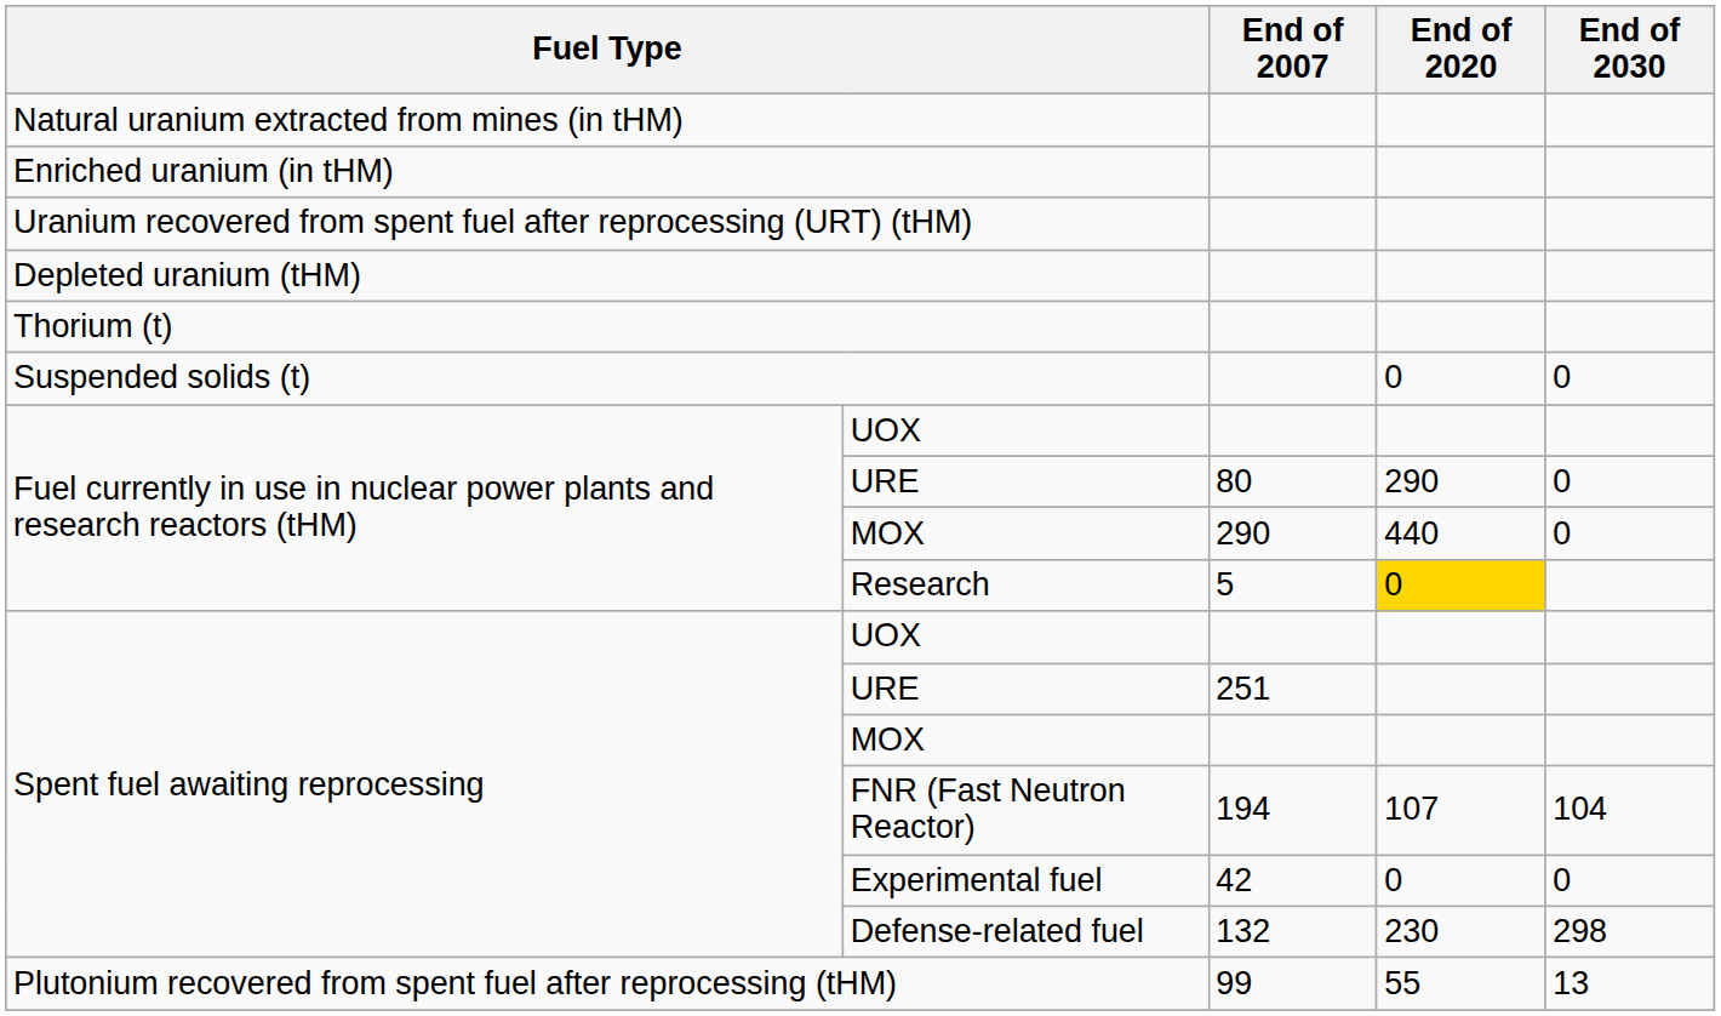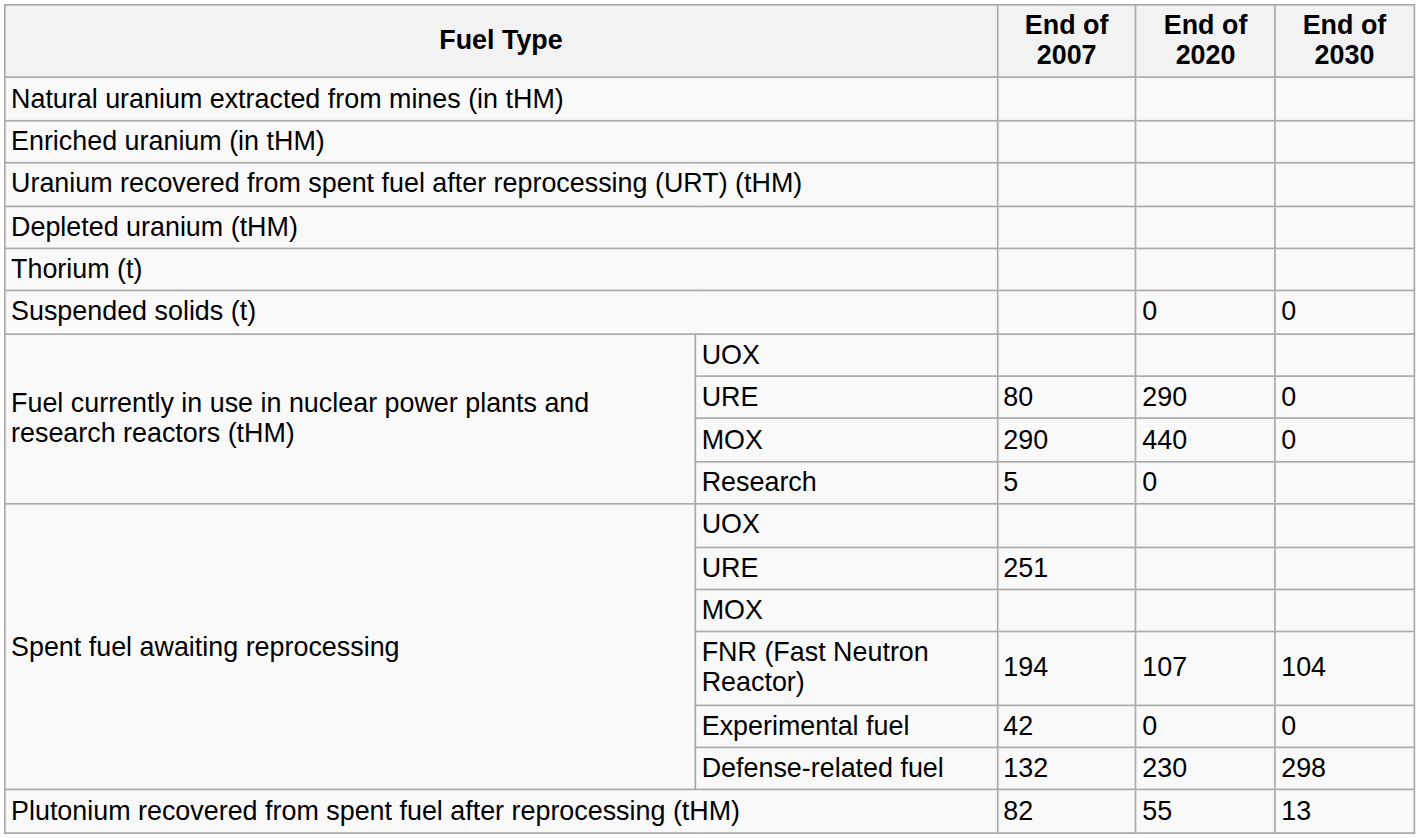 <table class="wikitable sortable" style="text-align:center style="font-size:95%" width="95%">
 <tr>
 <th scope="col" colspan="2">Fuel Type</th>
 <th>End of 2007</th>
 <th>End of 2020</th>
 <th>End of 2030</th>
 </tr>
 <tr>
 <td scope="col" colspan="2">Natural uranium extracted from mines (in tHM)</td>
 <td></td>
 <td></td>
 <td></td>
 </tr>
 <tr>
 <td scope="col" colspan="2">Enriched uranium (in tHM)</td>
 <td></td>
 <td></td>
 <td></td>
 </tr>
 <tr>
 <td scope="col" colspan="2">Uranium recovered from spent fuel after reprocessing (URT) (tHM)</td>
 <td></td>
 <td></td>
 <td></td>
 </tr>
 <tr>
 <td scope="col" colspan="2">Depleted uranium (tHM)</td>
 <td></td>
 <td></td>
 <td></td>
 </tr>
 <tr>
 <td scope="col" colspan="2">Thorium (t)</td>
 <td></td>
 <td></td>
 <td></td>
 </tr>
 <tr>
 <td scope="col" colspan="2">Suspended solids (t)</td>
 <td></td>
 <td>0</td>
 <td>0</td>
 </tr>
 <tr>
 <td scope="row" rowspan="4">Fuel currently in use in nuclear power plants and research reactors (tHM)</td>
 <td>UOX</td>
 <td></td>
 <td></td>
 <td></td>
 </tr>
 <tr>
 <td>URE</td>
 <td>80</td>
 <td>290</td>
 <td>0</td>
 </tr>
 <tr>
 <td>MOX</td>
 <td>290</td>
 <td>440</td>
 <td>0</td>
 </tr>
 <tr>
 <td>Research</td>
 <td>5</td>
-<td style="background: gold;">0</td>
+<td>0</td>
 <td></td>
 </tr>
 <tr>
 <td scope="row" rowspan="6">Spent fuel awaiting reprocessing</td>
 <td>UOX</td>
 <td></td>
 <td></td>
 <td></td>
 </tr>
 <tr>
 <td>URE</td>
 <td>251</td>
 <td></td>
 <td></td>
 </tr>
 <tr>
 <td>MOX</td>
 <td></td>
 <td></td>
 <td></td>
 </tr>
 <tr>
 <td>FNR (Fast Neutron Reactor)</td>
 <td>194</td>
 <td>107</td>
 <td>104</td>
 </tr>
 <tr>
 <td>Experimental fuel</td>
 <td>42</td>
 <td>0</td>
 <td>0</td>
 </tr>
 <tr>
 <td>Defense-related fuel</td>
 <td>132</td>
 <td>230</td>
 <td>298</td>
 </tr>
 <tr>
 <td scope="col" colspan="2">Plutonium recovered from spent fuel after reprocessing (tHM)</td>
-<td>99</td>
+<td>82</td>
 <td>55</td>
 <td>13</td>
 </tr>
 </table>
